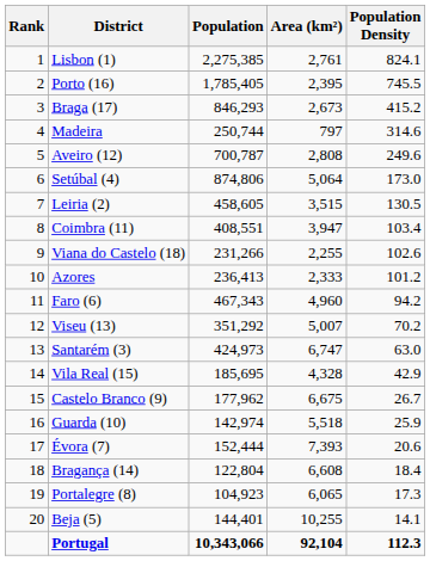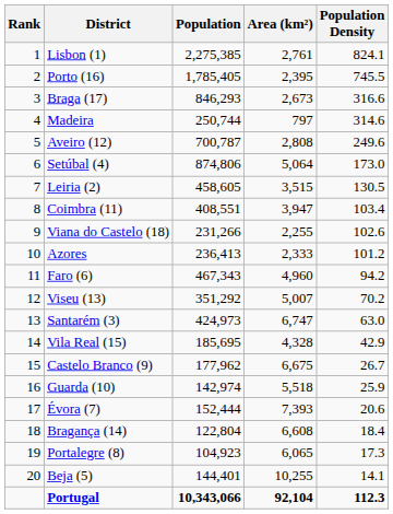 <table class="wikitable">
 <tr>
 <th>Rank</th>
 <th>District</th>
 <th>Population</th>
 <th>Area (km²)</th>
 <th>Population <br>Density</th>
 </tr>
 <tr>
 <td align=right>1</td>
 <td><a href='#'>Lisbon</a> (1)</td>
 <td align=right>2,275,385</td>
 <td align=right>2,761</td>
 <td align=right>824.1</td>
 </tr>
 <tr>
 <td align=right>2</td>
 <td><a href='#'>Porto</a> (16)</td>
 <td align=right>1,785,405</td>
 <td align=right>2,395</td>
 <td align=right>745.5</td>
 </tr>
 <tr>
 <td align=right>3</td>
 <td><a href='#'>Braga</a> (17)</td>
 <td align=right>846,293</td>
 <td align=right>2,673</td>
-<td align=right>415.2</td>
+<td align=right>316.6</td>
 </tr>
 <tr>
 <td align=right>4</td>
 <td><a href='#'>Madeira</a></td>
 <td align=right>250,744</td>
 <td align=right>797</td>
 <td align=right>314.6</td>
 </tr>
 <tr>
 <td align=right>5</td>
 <td><a href='#'>Aveiro</a> (12)</td>
 <td align=right>700,787</td>
 <td align=right>2,808</td>
 <td align=right>249.6</td>
 </tr>
 <tr>
 <td align=right>6</td>
 <td><a href='#'>Setúbal</a> (4)</td>
 <td align=right>874,806</td>
 <td align=right>5,064</td>
 <td align=right>173.0</td>
 </tr>
 <tr>
 <td align=right>7</td>
 <td><a href='#'>Leiria</a> (2)</td>
 <td align=right>458,605</td>
 <td align=right>3,515</td>
 <td align=right>130.5</td>
 </tr>
 <tr>
 <td align=right>8</td>
 <td><a href='#'>Coimbra</a> (11)</td>
 <td align=right>408,551</td>
 <td align=right>3,947</td>
 <td align=right>103.4</td>
 </tr>
 <tr>
 <td align=right>9</td>
 <td><a href='#'>Viana do Castelo</a> (18)</td>
 <td align=right>231,266</td>
 <td align=right>2,255</td>
 <td align=right>102.6</td>
 </tr>
 <tr>
 <td align=right>10</td>
 <td><a href='#'>Azores</a></td>
 <td align=right>236,413</td>
 <td align=right>2,333</td>
 <td align=right>101.2</td>
 </tr>
 <tr>
 <td align=right>11</td>
 <td><a href='#'>Faro</a> (6)</td>
 <td align=right>467,343</td>
 <td align=right>4,960</td>
 <td align=right>94.2</td>
 </tr>
 <tr>
 <td align=right>12</td>
 <td><a href='#'>Viseu</a> (13)</td>
 <td align=right>351,292</td>
 <td align=right>5,007</td>
 <td align=right>70.2</td>
 </tr>
 <tr>
 <td align=right>13</td>
 <td><a href='#'>Santarém</a> (3)</td>
 <td align=right>424,973</td>
 <td align=right>6,747</td>
 <td align=right>63.0</td>
 </tr>
 <tr>
 <td align=right>14</td>
 <td><a href='#'>Vila Real</a> (15)</td>
 <td align=right>185,695</td>
 <td align=right>4,328</td>
 <td align=right>42.9</td>
 </tr>
 <tr>
 <td align=right>15</td>
 <td><a href='#'>Castelo Branco</a> (9)</td>
 <td align=right>177,962</td>
 <td align=right>6,675</td>
 <td align=right>26.7</td>
 </tr>
 <tr>
 <td align=right>16</td>
 <td><a href='#'>Guarda</a> (10)</td>
 <td align=right>142,974</td>
 <td align=right>5,518</td>
 <td align=right>25.9</td>
 </tr>
 <tr>
 <td align=right>17</td>
 <td><a href='#'>Évora</a> (7)</td>
 <td align=right>152,444</td>
 <td align=right>7,393</td>
 <td align=right>20.6</td>
 </tr>
 <tr>
 <td align=right>18</td>
 <td><a href='#'>Bragança</a> (14)</td>
 <td align=right>122,804</td>
 <td align=right>6,608</td>
 <td align=right>18.4</td>
 </tr>
 <tr>
 <td align=right>19</td>
 <td><a href='#'>Portalegre</a> (8)</td>
 <td align=right>104,923</td>
 <td align=right>6,065</td>
 <td align=right>17.3</td>
 </tr>
 <tr>
 <td align=right>20</td>
 <td><a href='#'>Beja</a> (5)</td>
 <td align=right>144,401</td>
 <td align=right>10,255</td>
 <td align=right>14.1</td>
 </tr>
 <tr>
 <td></td>
 <td><strong><a href='#'>Portugal</a></strong></td>
 <td align=right><strong>10,343,066</strong></td>
 <td align=right><strong>92,104</strong></td>
 <td align=right><strong>112.3</strong></td>
 </tr>
 </table>
